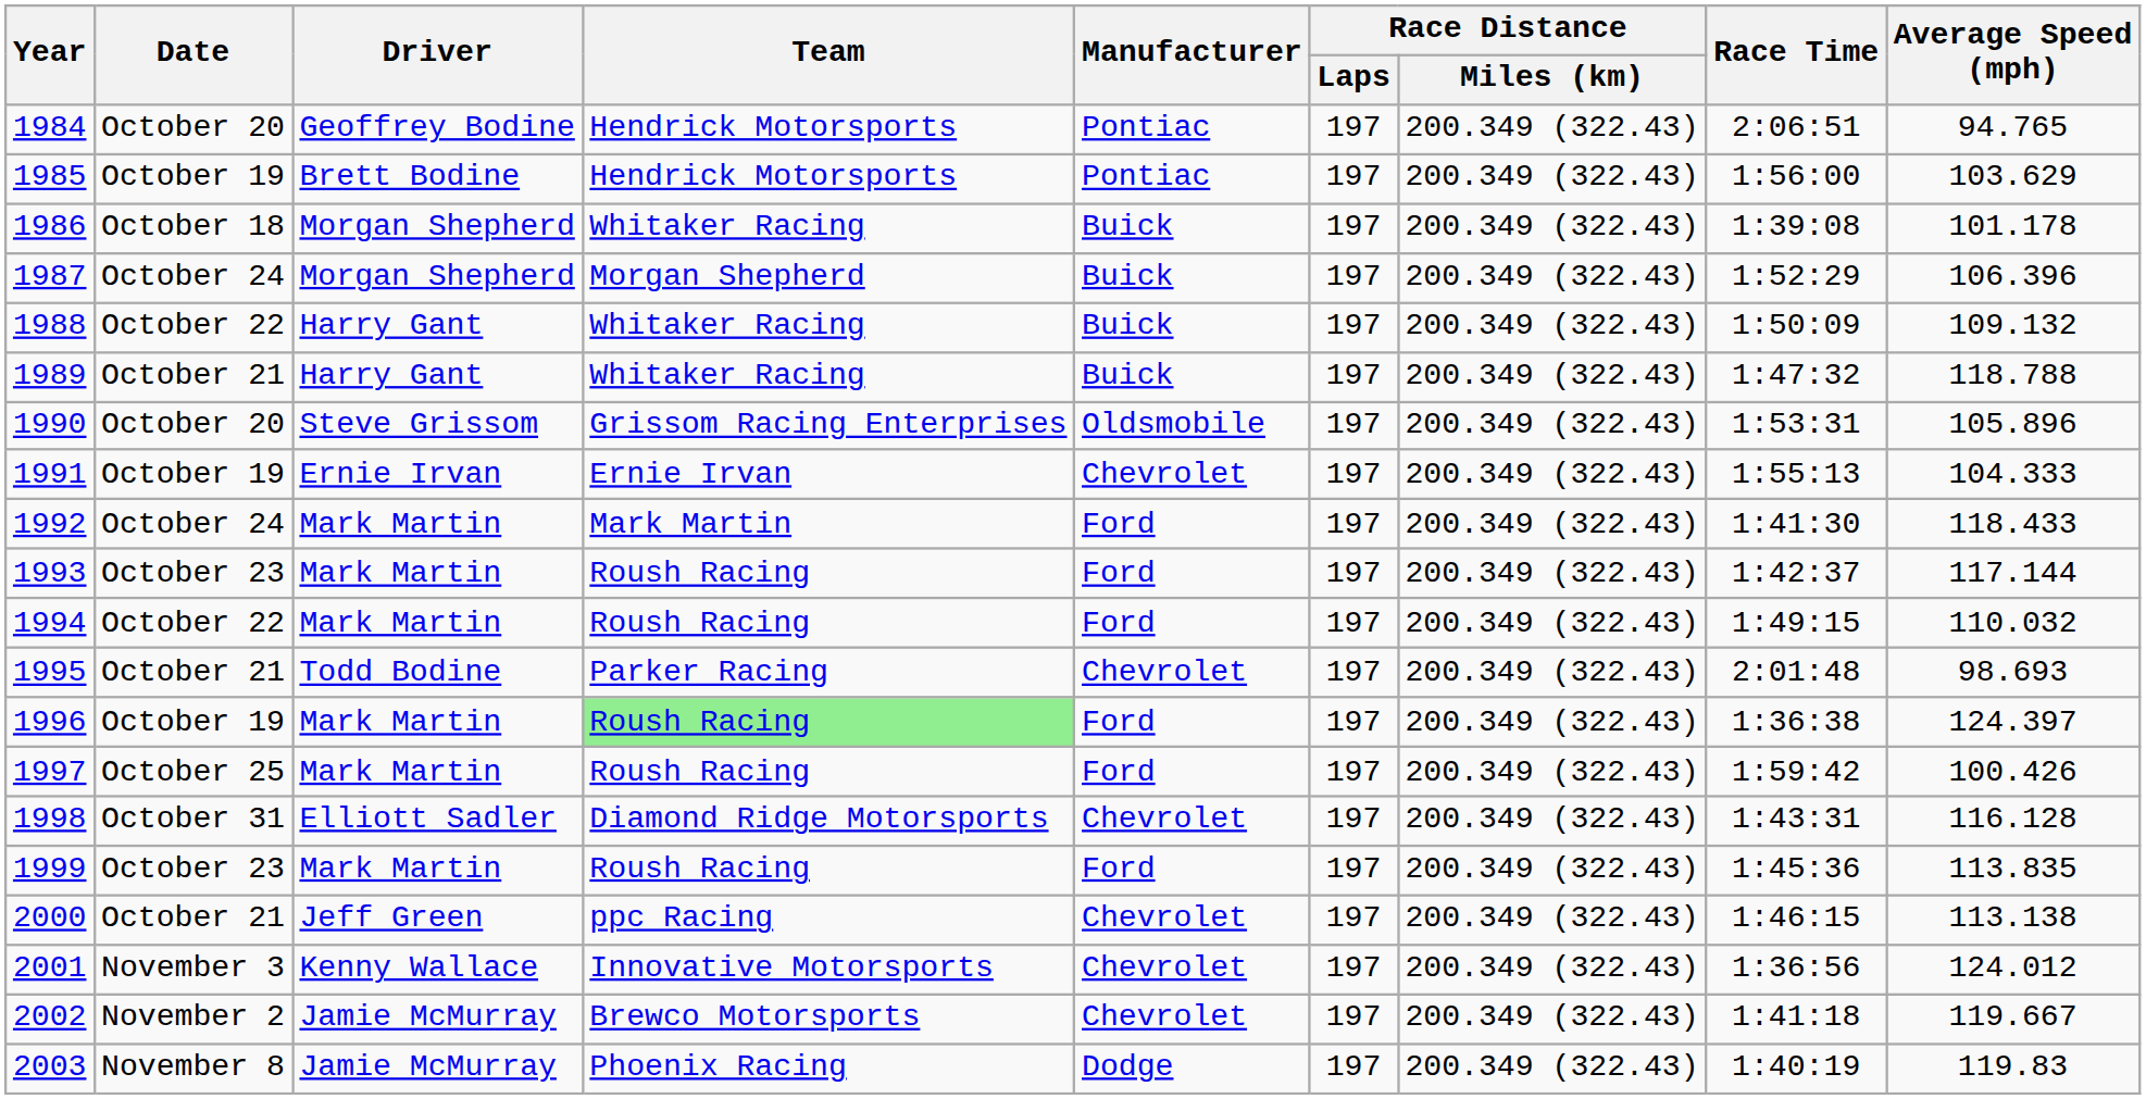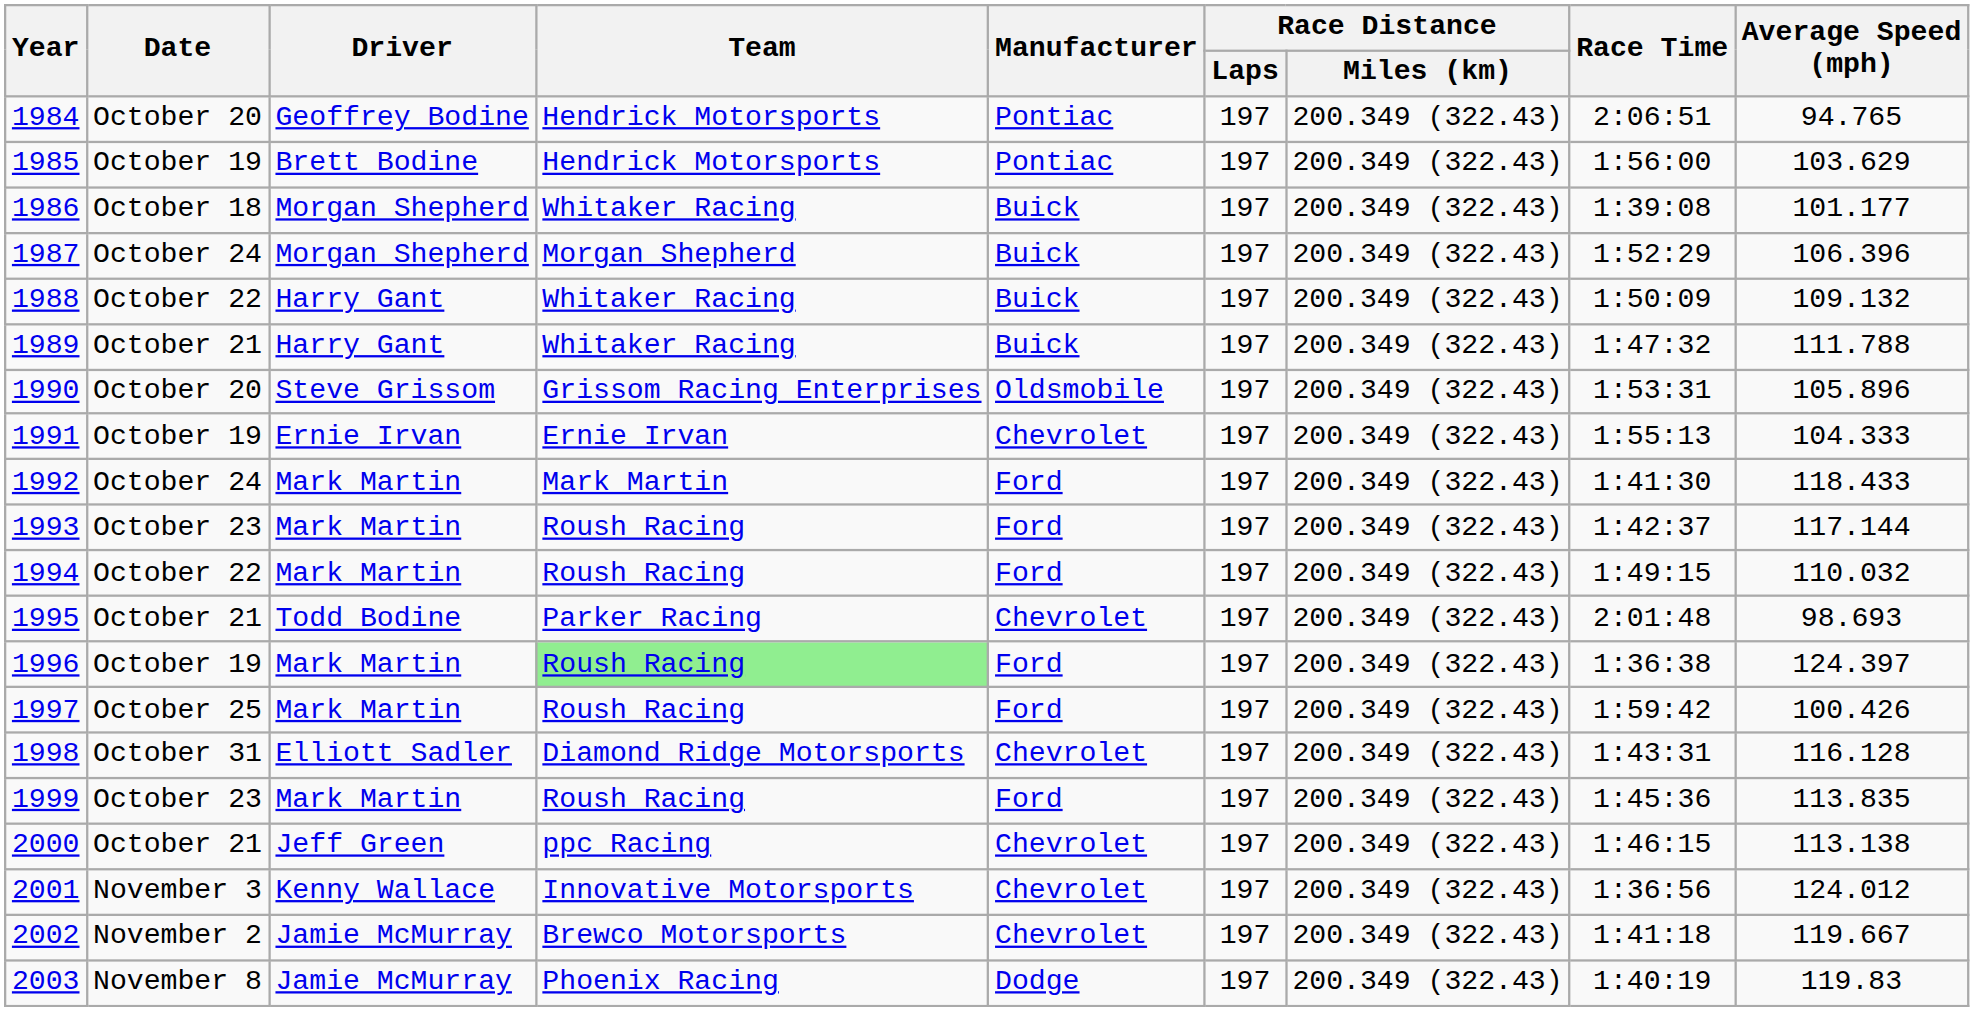 <table class="wikitable" style="font-size: 95%;">
 <tr>
 <th rowspan="2">Year</th>
 <th rowspan="2">Date</th>
 <th rowspan="2">Driver</th>
 <th rowspan="2">Team</th>
 <th rowspan="2">Manufacturer</th>
 <th colspan="2">Race Distance</th>
 <th rowspan="2">Race Time</th>
 <th rowspan="2">Average Speed<br>(mph)</th>
 </tr>
 <tr>
 <th>Laps</th>
 <th>Miles (km)</th>
 </tr>
 <tr>
 <td><a href='#'>1984</a></td>
 <td>October 20</td>
 <td><a href='#'>Geoffrey Bodine</a></td>
 <td><a href='#'>Hendrick Motorsports</a></td>
 <td><a href='#'>Pontiac</a></td>
 <td align="center">197</td>
 <td align="center">200.349 (322.43)</td>
 <td align="center">2:06:51</td>
 <td align="center">94.765</td>
 </tr>
 <tr>
 <td><a href='#'>1985</a></td>
 <td>October 19</td>
 <td><a href='#'>Brett Bodine</a></td>
 <td><a href='#'>Hendrick Motorsports</a></td>
 <td><a href='#'>Pontiac</a></td>
 <td align="center">197</td>
 <td align="center">200.349 (322.43)</td>
 <td align="center">1:56:00</td>
 <td align="center">103.629</td>
 </tr>
 <tr>
 <td><a href='#'>1986</a></td>
 <td>October 18</td>
 <td><a href='#'>Morgan Shepherd</a></td>
 <td><a href='#'>Whitaker Racing</a></td>
 <td><a href='#'>Buick</a></td>
 <td align="center">197</td>
 <td align="center">200.349 (322.43)</td>
 <td align="center">1:39:08</td>
-<td align="center">101.178</td>
+<td align="center">101.177</td>
 </tr>
 <tr>
 <td><a href='#'>1987</a></td>
 <td>October 24</td>
 <td><a href='#'>Morgan Shepherd</a></td>
 <td><a href='#'>Morgan Shepherd</a></td>
 <td><a href='#'>Buick</a></td>
 <td align="center">197</td>
 <td align="center">200.349 (322.43)</td>
 <td align="center">1:52:29</td>
 <td align="center">106.396</td>
 </tr>
 <tr>
 <td><a href='#'>1988</a></td>
 <td>October 22</td>
 <td><a href='#'>Harry Gant</a></td>
 <td><a href='#'>Whitaker Racing</a></td>
 <td><a href='#'>Buick</a></td>
 <td align="center">197</td>
 <td align="center">200.349 (322.43)</td>
 <td align="center">1:50:09</td>
 <td align="center">109.132</td>
 </tr>
 <tr>
 <td><a href='#'>1989</a></td>
 <td>October 21</td>
 <td><a href='#'>Harry Gant</a></td>
 <td><a href='#'>Whitaker Racing</a></td>
 <td><a href='#'>Buick</a></td>
 <td align="center">197</td>
 <td align="center">200.349 (322.43)</td>
 <td align="center">1:47:32</td>
-<td align="center">118.788</td>
+<td align="center">111.788</td>
 </tr>
 <tr>
 <td><a href='#'>1990</a></td>
 <td>October 20</td>
 <td><a href='#'>Steve Grissom</a></td>
 <td><a href='#'>Grissom Racing Enterprises</a></td>
 <td><a href='#'>Oldsmobile</a></td>
 <td align="center">197</td>
 <td align="center">200.349 (322.43)</td>
 <td align="center">1:53:31</td>
 <td align="center">105.896</td>
 </tr>
 <tr>
 <td><a href='#'>1991</a></td>
 <td>October 19</td>
 <td><a href='#'>Ernie Irvan</a></td>
 <td><a href='#'>Ernie Irvan</a></td>
 <td><a href='#'>Chevrolet</a></td>
 <td align="center">197</td>
 <td align="center">200.349 (322.43)</td>
 <td align="center">1:55:13</td>
 <td align="center">104.333</td>
 </tr>
 <tr>
 <td><a href='#'>1992</a></td>
 <td>October 24</td>
 <td><a href='#'>Mark Martin</a></td>
 <td><a href='#'>Mark Martin</a></td>
 <td><a href='#'>Ford</a></td>
 <td align="center">197</td>
 <td align="center">200.349 (322.43)</td>
 <td align="center">1:41:30</td>
 <td align="center">118.433</td>
 </tr>
 <tr>
 <td><a href='#'>1993</a></td>
 <td>October 23</td>
 <td><a href='#'>Mark Martin</a></td>
 <td><a href='#'>Roush Racing</a></td>
 <td><a href='#'>Ford</a></td>
 <td align="center">197</td>
 <td align="center">200.349 (322.43)</td>
 <td align="center">1:42:37</td>
 <td align="center">117.144</td>
 </tr>
 <tr>
 <td><a href='#'>1994</a></td>
 <td>October 22</td>
 <td><a href='#'>Mark Martin</a></td>
 <td><a href='#'>Roush Racing</a></td>
 <td><a href='#'>Ford</a></td>
 <td align="center">197</td>
 <td align="center">200.349 (322.43)</td>
 <td align="center">1:49:15</td>
 <td align="center">110.032</td>
 </tr>
 <tr>
 <td><a href='#'>1995</a></td>
 <td>October 21</td>
 <td><a href='#'>Todd Bodine</a></td>
 <td><a href='#'>Parker Racing</a></td>
 <td><a href='#'>Chevrolet</a></td>
 <td align="center">197</td>
 <td align="center">200.349 (322.43)</td>
 <td align="center">2:01:48</td>
 <td align="center">98.693</td>
 </tr>
 <tr>
 <td><a href='#'>1996</a></td>
 <td>October 19</td>
 <td><a href='#'>Mark Martin</a></td>
 <td style="background: lightgreen;"><a href='#'>Roush Racing</a></td>
 <td><a href='#'>Ford</a></td>
 <td align="center">197</td>
 <td align="center">200.349 (322.43)</td>
 <td align="center">1:36:38</td>
 <td align="center">124.397</td>
 </tr>
 <tr>
 <td><a href='#'>1997</a></td>
 <td>October 25</td>
 <td><a href='#'>Mark Martin</a></td>
 <td><a href='#'>Roush Racing</a></td>
 <td><a href='#'>Ford</a></td>
 <td align="center">197</td>
 <td align="center">200.349 (322.43)</td>
 <td align="center">1:59:42</td>
 <td align="center">100.426</td>
 </tr>
 <tr>
 <td><a href='#'>1998</a></td>
 <td>October 31</td>
 <td><a href='#'>Elliott Sadler</a></td>
 <td><a href='#'>Diamond Ridge Motorsports</a></td>
 <td><a href='#'>Chevrolet</a></td>
 <td align="center">197</td>
 <td align="center">200.349 (322.43)</td>
 <td align="center">1:43:31</td>
 <td align="center">116.128</td>
 </tr>
 <tr>
 <td><a href='#'>1999</a></td>
 <td>October 23</td>
 <td><a href='#'>Mark Martin</a></td>
 <td><a href='#'>Roush Racing</a></td>
 <td><a href='#'>Ford</a></td>
 <td align="center">197</td>
 <td align="center">200.349 (322.43)</td>
 <td align="center">1:45:36</td>
 <td align="center">113.835</td>
 </tr>
 <tr>
 <td><a href='#'>2000</a></td>
 <td>October 21</td>
 <td><a href='#'>Jeff Green</a></td>
 <td><a href='#'>ppc Racing</a></td>
 <td><a href='#'>Chevrolet</a></td>
 <td align="center">197</td>
 <td align="center">200.349 (322.43)</td>
 <td align="center">1:46:15</td>
 <td align="center">113.138</td>
 </tr>
 <tr>
 <td><a href='#'>2001</a></td>
 <td>November 3</td>
 <td><a href='#'>Kenny Wallace</a></td>
 <td><a href='#'>Innovative Motorsports</a></td>
 <td><a href='#'>Chevrolet</a></td>
 <td align="center">197</td>
 <td align="center">200.349 (322.43)</td>
 <td align="center">1:36:56</td>
 <td align="center">124.012</td>
 </tr>
 <tr>
 <td><a href='#'>2002</a></td>
 <td>November 2</td>
 <td><a href='#'>Jamie McMurray</a></td>
 <td><a href='#'>Brewco Motorsports</a></td>
 <td><a href='#'>Chevrolet</a></td>
 <td align="center">197</td>
 <td align="center">200.349 (322.43)</td>
 <td align="center">1:41:18</td>
 <td align="center">119.667</td>
 </tr>
 <tr>
 <td><a href='#'>2003</a></td>
 <td>November 8</td>
 <td><a href='#'>Jamie McMurray</a></td>
 <td><a href='#'>Phoenix Racing</a></td>
 <td><a href='#'>Dodge</a></td>
 <td align="center">197</td>
 <td align="center">200.349 (322.43)</td>
 <td align="center">1:40:19</td>
 <td align="center">119.83</td>
 </tr>
 </table>
